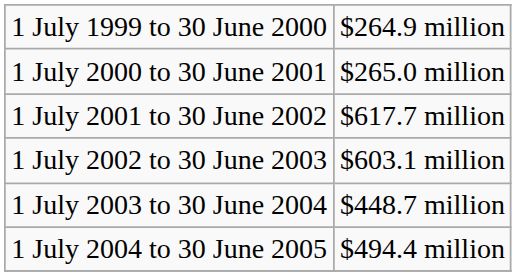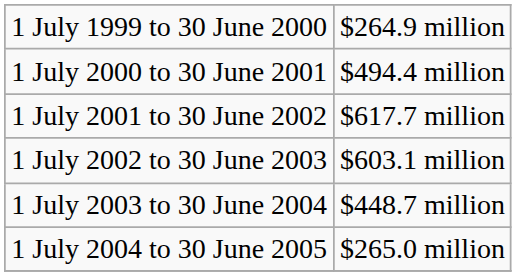 <table class="wikitable">
 <tr>
 <td>1 July 1999 to 30 June 2000</td>
 <td>$264.9 million</td>
 </tr>
 <tr>
 <td>1 July 2000 to 30 June 2001</td>
-<td>$265.0 million</td>
+<td>$494.4 million</td>
 </tr>
 <tr>
 <td>1 July 2001 to 30 June 2002</td>
 <td>$617.7 million</td>
 </tr>
 <tr>
 <td>1 July 2002 to 30 June 2003</td>
 <td>$603.1 million</td>
 </tr>
 <tr>
 <td>1 July 2003 to 30 June 2004</td>
 <td>$448.7 million</td>
 </tr>
 <tr>
 <td>1 July 2004 to 30 June 2005</td>
-<td>$494.4 million</td>
+<td>$265.0 million</td>
 </tr>
 <tr>
 </tr>
 </table>
